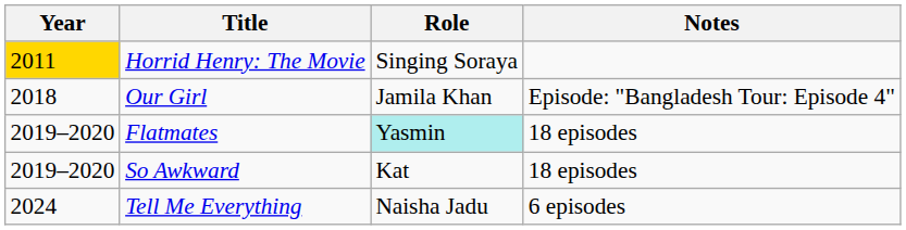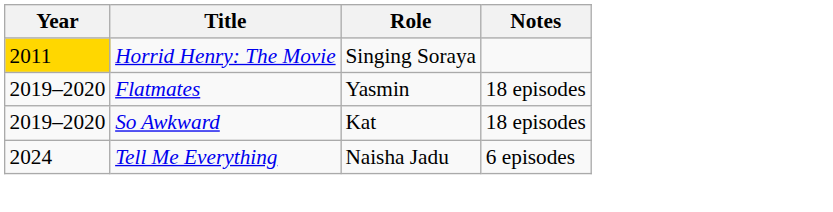 <table class="wikitable sortable">
 <tr>
 <th>Year</th>
 <th>Title</th>
 <th>Role</th>
 <th>Notes</th>
 </tr>
 <tr>
 <td style="background: gold;">2011</td>
 <td><em><a href='#'>Horrid Henry: The Movie</a></em></td>
 <td>Singing Soraya</td>
 <td></td>
 </tr>
 <tr>
-<td>2018</td>
-<td><em><a href='#'>Our Girl</a></em></td>
-<td>Jamila Khan</td>
-<td>Episode: "Bangladesh Tour: Episode 4"</td>
-</tr>
-<tr>
 <td>2019–2020</td>
 <td><em><a href='#'>Flatmates</a></em></td>
-<td style="background: paleturquoise;">Yasmin</td>
+<td>Yasmin</td>
 <td>18 episodes</td>
 </tr>
 <tr>
 <td>2019–2020</td>
 <td><em><a href='#'>So Awkward</a></em></td>
 <td>Kat</td>
 <td>18 episodes</td>
 </tr>
 <tr>
 <td>2024</td>
 <td><em><a href='#'>Tell Me Everything</a></em></td>
 <td>Naisha Jadu</td>
 <td>6 episodes</td>
 </tr>
 </table>
